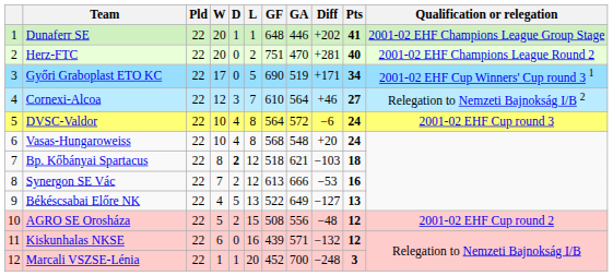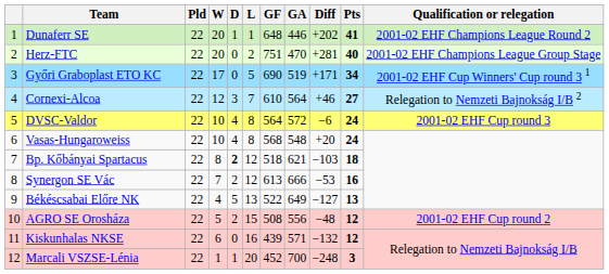 <table class="wikitable sortable" style="text-align:center">
 <tr>
 <th></th>
 <th width="200">Team</th>
 <th>Pld</th>
 <th>W</th>
 <th>D</th>
 <th>L</th>
 <th>GF</th>
 <th>GA</th>
 <th>Diff</th>
 <th>Pts</th>
 <th>Qualification or relegation</th>
 </tr>
 <tr style="background: #D0F0C0;">
 <td>1</td>
 <td align=left> <a href='#'>Dunaferr SE</a></td>
 <td>22</td>
 <td>20</td>
 <td>1</td>
 <td>1</td>
 <td>648</td>
 <td>446</td>
 <td>+202</td>
 <td><strong>41</strong></td>
-<td><a href='#'>2001-02 EHF Champions League Group Stage</a></td>
+<td><a href='#'>2001-02 EHF Champions League Round 2</a></td>
 </tr>
 <tr style="background: #E8FFD8;">
 <td>2</td>
 <td align=left> <a href='#'>Herz-FTC</a></td>
 <td>22</td>
 <td>20</td>
 <td>0</td>
 <td>2</td>
 <td>751</td>
 <td>470</td>
 <td>+281</td>
 <td><strong>40</strong></td>
-<td><a href='#'>2001-02 EHF Champions League Round 2</a></td>
+<td><a href='#'>2001-02 EHF Champions League Group Stage</a></td>
 </tr>
 <tr style="background: #97DEFF;">
 <td>3</td>
 <td align=left> <a href='#'>Győri Graboplast ETO KC</a></td>
 <td>22</td>
 <td>17</td>
 <td>0</td>
 <td>5</td>
 <td>690</td>
 <td>519</td>
 <td>+171</td>
 <td><strong>34</strong></td>
 <td><a href='#'>2001-02 EHF Cup Winners' Cup round 3</a> <sup>1</sup></td>
 </tr>
 <tr style="background: #BBEBFF;">
 <td>4</td>
 <td align=left> <a href='#'>Cornexi-Alcoa</a></td>
 <td>22</td>
 <td>12</td>
 <td>3</td>
 <td>7</td>
 <td>610</td>
 <td>564</td>
 <td>+46</td>
 <td><strong>27</strong></td>
 <td>Relegation to <a href='#'>Nemzeti Bajnokság I/B</a> <sup>2</sup></td>
 </tr>
 <tr style="background: #FFFF75;">
 <td>5</td>
 <td align=left> <a href='#'>DVSC-Valdor</a></td>
 <td>22</td>
 <td>10</td>
 <td>4</td>
 <td>8</td>
 <td>564</td>
 <td>572</td>
 <td>−6</td>
 <td><strong>24</strong></td>
 <td><a href='#'>2001-02 EHF Cup round 3</a></td>
 </tr>
 <tr>
 <td>6</td>
 <td align=left> <a href='#'>Vasas-Hungaroweiss</a></td>
 <td>22</td>
 <td>10</td>
 <td>4</td>
 <td>8</td>
 <td>568</td>
 <td>548</td>
 <td>+20</td>
 <td><strong>24</strong></td>
 </tr>
 <tr>
 <td>7</td>
 <td align=left> <a href='#'>Bp. Kőbányai Spartacus</a></td>
 <td>22</td>
 <td>8</td>
 <td><strong>2</strong></td>
 <td>12</td>
 <td>518</td>
 <td>621</td>
 <td>−103</td>
 <td><strong>18</strong></td>
 </tr>
 <tr>
 <td>8</td>
 <td align=left> <a href='#'>Synergon SE Vác</a></td>
 <td>22</td>
 <td>7</td>
 <td>2</td>
 <td>12</td>
 <td>613</td>
 <td>666</td>
 <td>−53</td>
 <td><strong>16</strong></td>
 </tr>
 <tr>
 <td>9</td>
 <td align=left> <a href='#'>Békéscsabai Előre NK</a></td>
 <td>22</td>
 <td>4</td>
 <td>5</td>
 <td>13</td>
 <td>522</td>
 <td>649</td>
 <td>−127</td>
 <td><strong>13</strong></td>
 </tr>
 <tr style="background: #FFCCCC;">
 <td>10</td>
 <td align=left> <a href='#'>AGRO SE Orosháza</a></td>
 <td>22</td>
 <td>5</td>
 <td>2</td>
 <td>15</td>
 <td>508</td>
 <td>556</td>
 <td>−48</td>
 <td><strong>12</strong></td>
 <td><a href='#'>2001-02 EHF Cup round 2</a></td>
 </tr>
 <tr style="background: #FFCCCC;">
 <td>11</td>
 <td align=left> <a href='#'>Kiskunhalas NKSE</a></td>
 <td>22</td>
 <td>6</td>
 <td>0</td>
 <td>16</td>
 <td>439</td>
 <td>571</td>
 <td>−132</td>
 <td><strong>12</strong></td>
 <td rowspan="2">Relegation to <a href='#'>Nemzeti Bajnokság I/B</a></td>
 </tr>
 <tr style="background: #FFCCCC;">
 <td>12</td>
 <td align=left><a href='#'>Marcali VSZSE-Lénia</a></td>
 <td>22</td>
 <td>1</td>
 <td>1</td>
 <td>20</td>
 <td>452</td>
 <td>700</td>
 <td>−248</td>
 <td><strong>3</strong></td>
 </tr>
 </table>
